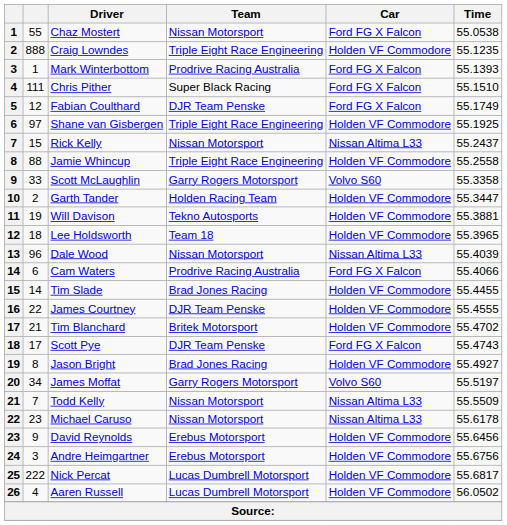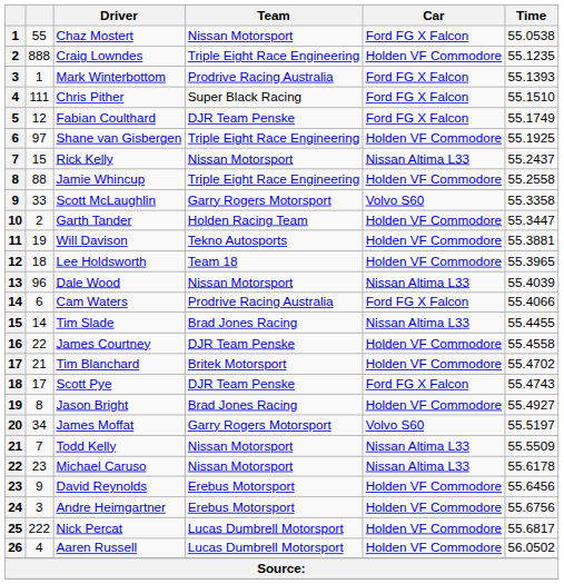 <table class="wikitable" style="font-size: 90%">
 <tr>
 <th></th>
 <th></th>
 <th>Driver</th>
 <th>Team</th>
 <th>Car</th>
 <th>Time</th>
 </tr>
 <tr>
 <th>1</th>
 <td align="center">55</td>
 <td> <a href='#'>Chaz Mostert</a></td>
 <td><a href='#'>Nissan Motorsport</a></td>
 <td><a href='#'>Ford FG X Falcon</a></td>
 <td>55.0538</td>
 </tr>
 <tr>
 <th>2</th>
 <td align="center">888</td>
 <td> <a href='#'>Craig Lowndes</a></td>
 <td><a href='#'>Triple Eight Race Engineering</a></td>
 <td><a href='#'>Holden VF Commodore</a></td>
 <td>55.1235</td>
 </tr>
 <tr>
 <th>3</th>
 <td align="center">1</td>
 <td> <a href='#'>Mark Winterbottom</a></td>
 <td><a href='#'>Prodrive Racing Australia</a></td>
 <td><a href='#'>Ford FG X Falcon</a></td>
 <td>55.1393</td>
 </tr>
 <tr>
 <th>4</th>
 <td align="center">111</td>
 <td> <a href='#'>Chris Pither</a></td>
 <td>Super Black Racing</td>
 <td><a href='#'>Ford FG X Falcon</a></td>
 <td>55.1510</td>
 </tr>
 <tr>
 <th>5</th>
 <td align="center">12</td>
 <td> <a href='#'>Fabian Coulthard</a></td>
 <td><a href='#'>DJR Team Penske</a></td>
 <td><a href='#'>Ford FG X Falcon</a></td>
 <td>55.1749</td>
 </tr>
 <tr>
 <th>6</th>
 <td align="center">97</td>
 <td> <a href='#'>Shane van Gisbergen</a></td>
 <td><a href='#'>Triple Eight Race Engineering</a></td>
 <td><a href='#'>Holden VF Commodore</a></td>
 <td>55.1925</td>
 </tr>
 <tr>
 <th>7</th>
 <td align="center">15</td>
 <td> <a href='#'>Rick Kelly</a></td>
 <td><a href='#'>Nissan Motorsport</a></td>
 <td><a href='#'>Nissan Altima L33</a></td>
 <td>55.2437</td>
 </tr>
 <tr>
 <th>8</th>
 <td align="center">88</td>
 <td> <a href='#'>Jamie Whincup</a></td>
 <td><a href='#'>Triple Eight Race Engineering</a></td>
 <td><a href='#'>Holden VF Commodore</a></td>
 <td>55.2558</td>
 </tr>
 <tr>
 <th>9</th>
 <td align="center">33</td>
 <td> <a href='#'>Scott McLaughlin</a></td>
 <td><a href='#'>Garry Rogers Motorsport</a></td>
 <td><a href='#'>Volvo S60</a></td>
 <td>55.3358</td>
 </tr>
 <tr>
 <th>10</th>
 <td align="center">2</td>
 <td> <a href='#'>Garth Tander</a></td>
 <td><a href='#'>Holden Racing Team</a></td>
 <td><a href='#'>Holden VF Commodore</a></td>
 <td>55.3447</td>
 </tr>
 <tr>
 <th>11</th>
 <td align="center">19</td>
 <td> <a href='#'>Will Davison</a></td>
 <td><a href='#'>Tekno Autosports</a></td>
 <td><a href='#'>Holden VF Commodore</a></td>
 <td>55.3881</td>
 </tr>
 <tr>
 <th>12</th>
 <td align="center">18</td>
 <td> <a href='#'>Lee Holdsworth</a></td>
 <td><a href='#'>Team 18</a></td>
 <td><a href='#'>Holden VF Commodore</a></td>
 <td>55.3965</td>
 </tr>
 <tr>
 <th>13</th>
 <td align="center">96</td>
 <td> <a href='#'>Dale Wood</a></td>
 <td><a href='#'>Nissan Motorsport</a></td>
 <td><a href='#'>Nissan Altima L33</a></td>
 <td>55.4039</td>
 </tr>
 <tr>
 <th>14</th>
 <td align="center">6</td>
 <td> <a href='#'>Cam Waters</a></td>
 <td><a href='#'>Prodrive Racing Australia</a></td>
 <td><a href='#'>Ford FG X Falcon</a></td>
 <td>55.4066</td>
 </tr>
 <tr>
 <th>15</th>
 <td align="center">14</td>
 <td> <a href='#'>Tim Slade</a></td>
 <td><a href='#'>Brad Jones Racing</a></td>
-<td><a href='#'>Holden VF Commodore</a></td>
+<td><a href='#'>Nissan Altima L33</a></td>
 <td>55.4455</td>
 </tr>
 <tr>
 <th>16</th>
 <td align="center">22</td>
 <td> <a href='#'>James Courtney</a></td>
 <td><a href='#'>DJR Team Penske</a></td>
 <td><a href='#'>Holden VF Commodore</a></td>
-<td>55.4555</td>
+<td>55.4558</td>
 </tr>
 <tr>
 <th>17</th>
 <td align="center">21</td>
 <td> <a href='#'>Tim Blanchard</a></td>
 <td><a href='#'>Britek Motorsport</a></td>
 <td><a href='#'>Holden VF Commodore</a></td>
 <td>55.4702</td>
 </tr>
 <tr>
 <th>18</th>
 <td align="center">17</td>
 <td> <a href='#'>Scott Pye</a></td>
 <td><a href='#'>DJR Team Penske</a></td>
 <td><a href='#'>Ford FG X Falcon</a></td>
 <td>55.4743</td>
 </tr>
 <tr>
 <th>19</th>
 <td align="center">8</td>
 <td> <a href='#'>Jason Bright</a></td>
 <td><a href='#'>Brad Jones Racing</a></td>
 <td><a href='#'>Holden VF Commodore</a></td>
 <td>55.4927</td>
 </tr>
 <tr>
 <th>20</th>
 <td align="center">34</td>
 <td> <a href='#'>James Moffat</a></td>
 <td><a href='#'>Garry Rogers Motorsport</a></td>
 <td><a href='#'>Volvo S60</a></td>
 <td>55.5197</td>
 </tr>
 <tr>
 <th>21</th>
 <td align="center">7</td>
 <td> <a href='#'>Todd Kelly</a></td>
 <td><a href='#'>Nissan Motorsport</a></td>
 <td><a href='#'>Nissan Altima L33</a></td>
 <td>55.5509</td>
 </tr>
 <tr>
 <th>22</th>
 <td align="center">23</td>
 <td> <a href='#'>Michael Caruso</a></td>
 <td><a href='#'>Nissan Motorsport</a></td>
 <td><a href='#'>Nissan Altima L33</a></td>
 <td>55.6178</td>
 </tr>
 <tr>
 <th>23</th>
 <td align="center">9</td>
 <td> <a href='#'>David Reynolds</a></td>
 <td><a href='#'>Erebus Motorsport</a></td>
 <td><a href='#'>Holden VF Commodore</a></td>
 <td>55.6456</td>
 </tr>
 <tr>
 <th>24</th>
 <td align="center">3</td>
 <td> <a href='#'>Andre Heimgartner</a></td>
 <td><a href='#'>Erebus Motorsport</a></td>
 <td><a href='#'>Holden VF Commodore</a></td>
 <td>55.6756</td>
 </tr>
 <tr>
 <th>25</th>
 <td align="center">222</td>
 <td> <a href='#'>Nick Percat</a></td>
 <td><a href='#'>Lucas Dumbrell Motorsport</a></td>
 <td><a href='#'>Holden VF Commodore</a></td>
 <td>55.6817</td>
 </tr>
 <tr>
 <th>26</th>
 <td align="center">4</td>
 <td> <a href='#'>Aaren Russell</a></td>
 <td><a href='#'>Lucas Dumbrell Motorsport</a></td>
 <td><a href='#'>Holden VF Commodore</a></td>
 <td>56.0502</td>
 </tr>
 <tr>
 </tr>
 <tr>
 <th colspan="6">Source:</th>
 </tr>
 <tr>
 </tr>
 </table>
